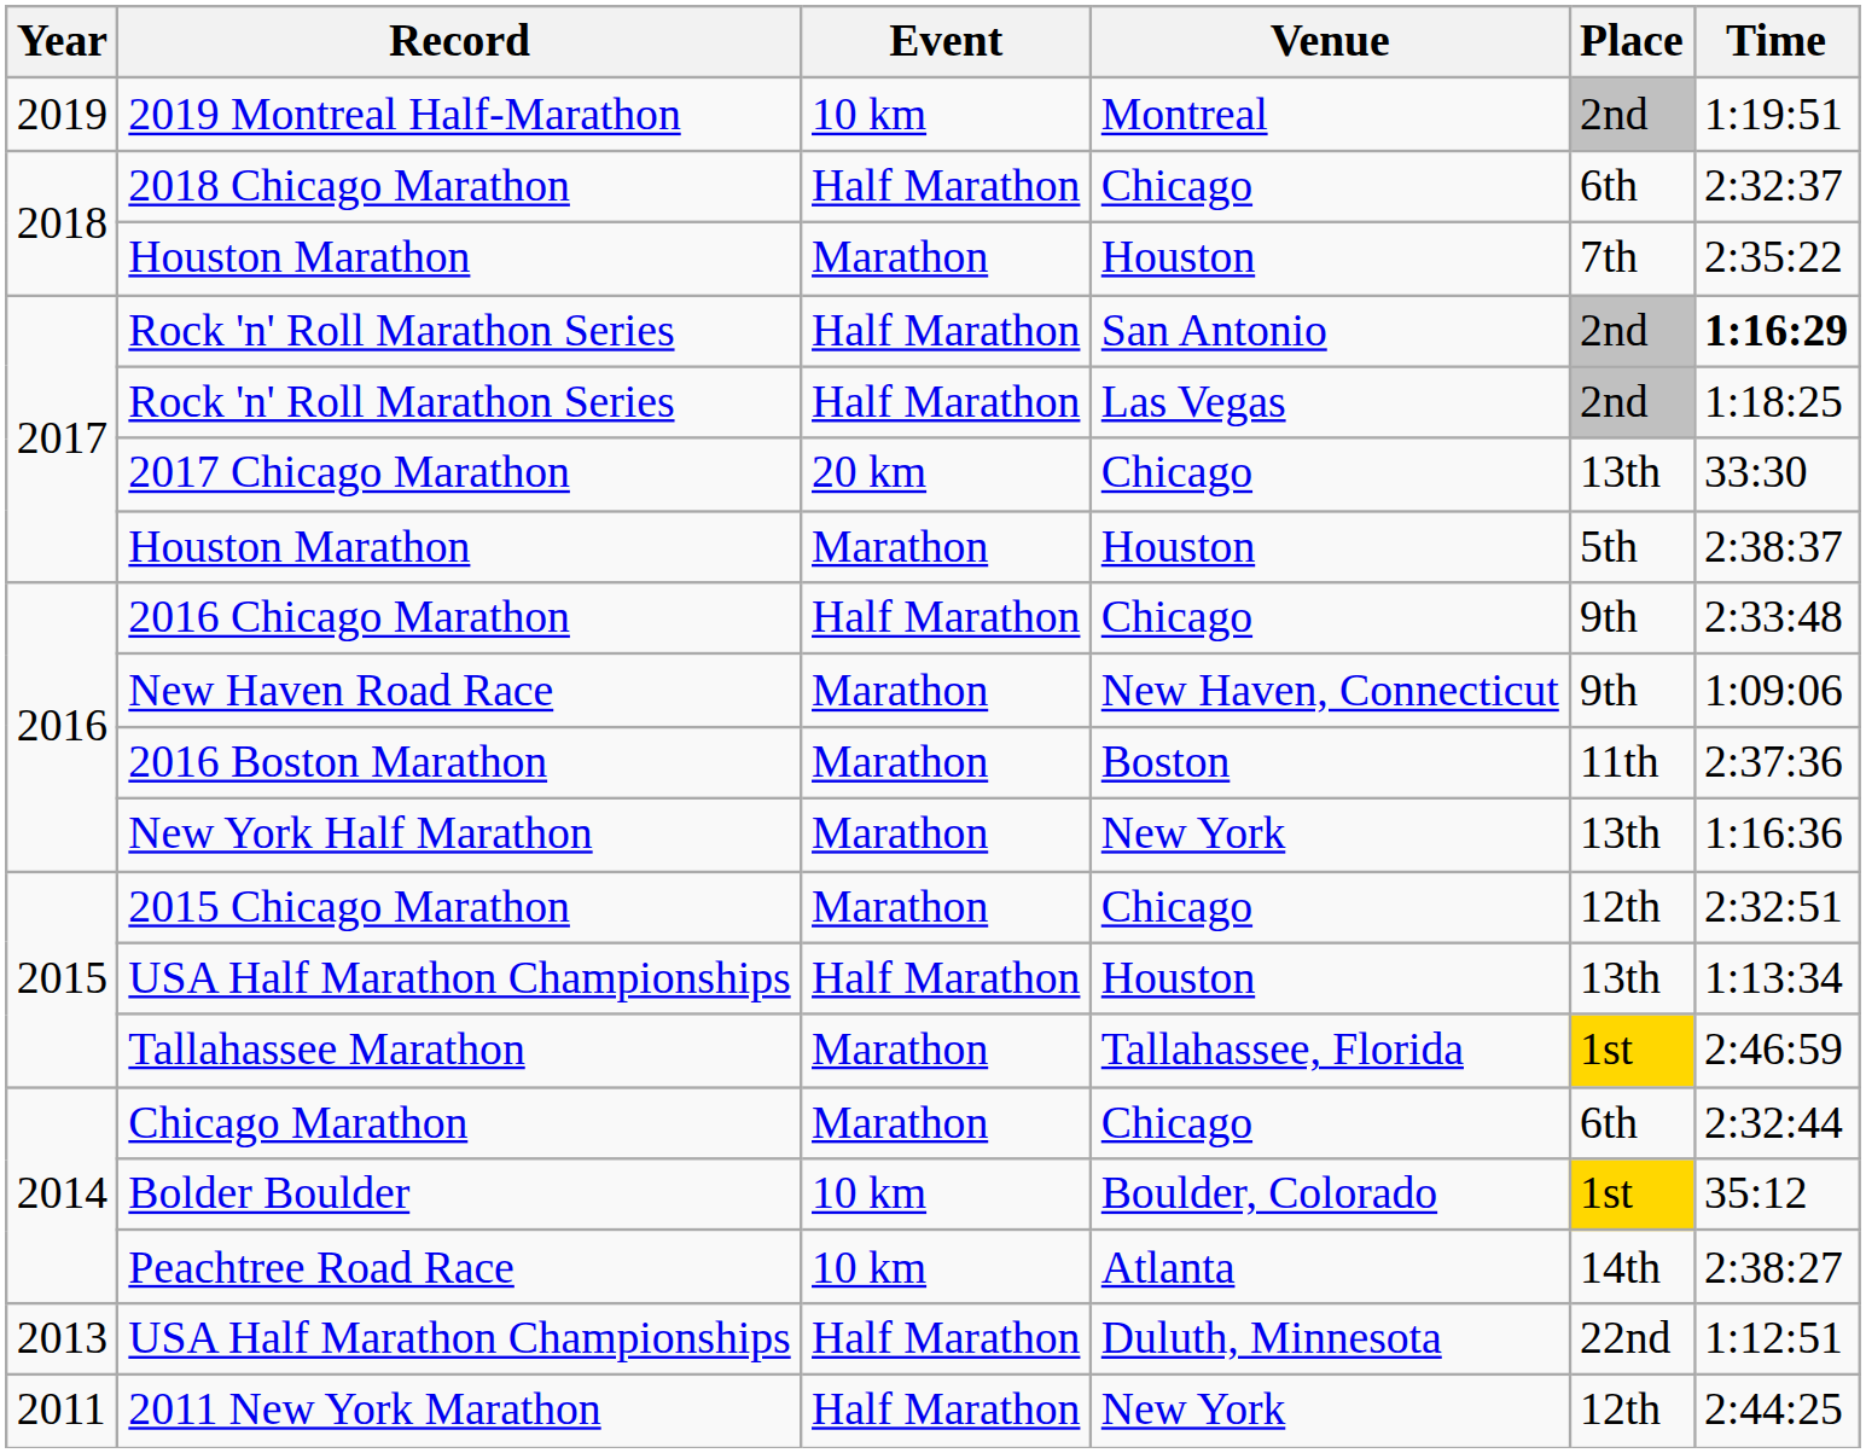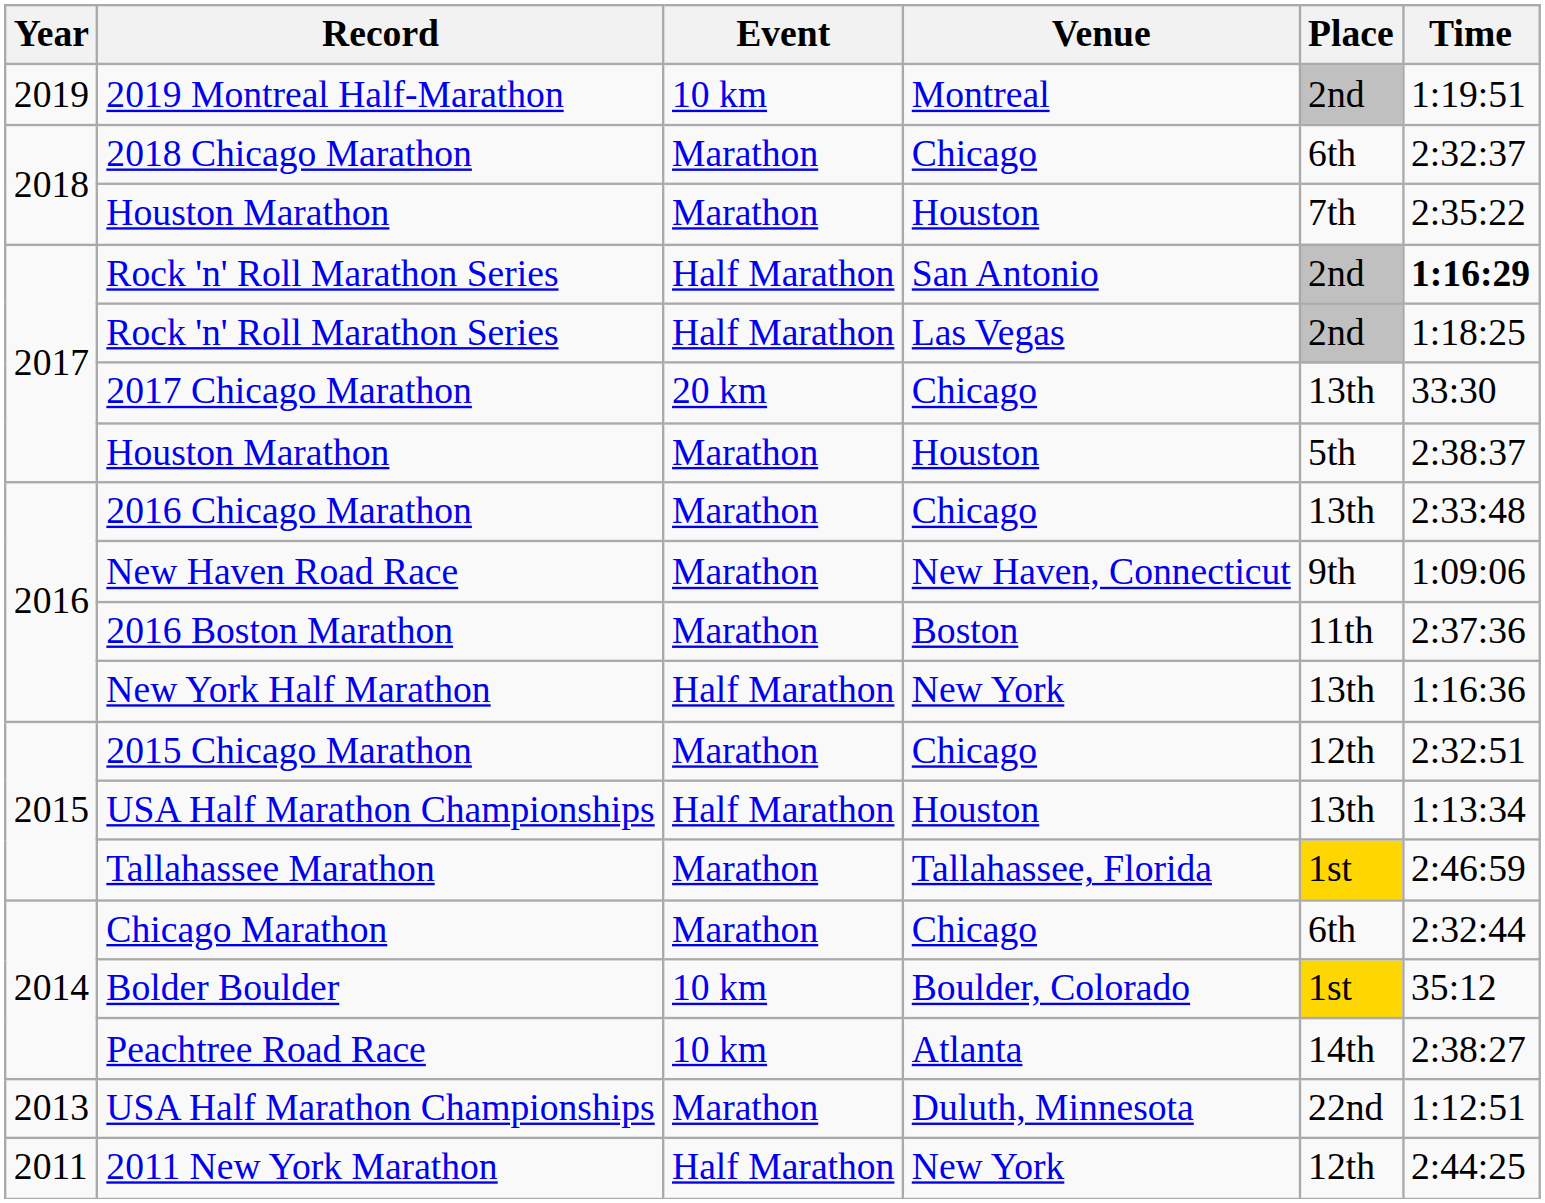 <table class="wikitable sortable">
 <tr>
 <th>Year</th>
 <th>Record</th>
 <th>Event</th>
 <th>Venue</th>
 <th>Place</th>
 <th>Time</th>
 </tr>
 <tr>
 <td rowspan=1>2019</td>
 <td><a href='#'>2019 Montreal Half-Marathon</a></td>
 <td><a href='#'>10 km</a></td>
 <td><a href='#'>Montreal</a></td>
 <td style="background:silver;">2nd</td>
 <td>1:19:51</td>
 </tr>
 <tr>
 <td rowspan=2>2018</td>
 <td><a href='#'>2018 Chicago Marathon</a></td>
-<td><a href='#'>Half Marathon</a></td>
+<td><a href='#'>Marathon</a></td>
 <td><a href='#'>Chicago</a></td>
 <td>6th</td>
 <td>2:32:37</td>
 </tr>
 <tr>
 <td><a href='#'>Houston Marathon</a></td>
 <td><a href='#'>Marathon</a></td>
 <td><a href='#'>Houston</a></td>
 <td>7th</td>
 <td>2:35:22</td>
 </tr>
 <tr>
 <td rowspan=4>2017</td>
 <td><a href='#'>Rock 'n' Roll Marathon Series</a></td>
 <td><a href='#'>Half Marathon</a></td>
 <td><a href='#'>San Antonio</a></td>
 <td style="background:silver;">2nd</td>
 <td><strong>1:16:29</strong></td>
 </tr>
 <tr>
 <td><a href='#'>Rock 'n' Roll Marathon Series</a></td>
 <td><a href='#'>Half Marathon</a></td>
 <td><a href='#'>Las Vegas</a></td>
 <td style="background:silver;">2nd</td>
 <td>1:18:25</td>
 </tr>
 <tr>
 <td><a href='#'>2017 Chicago Marathon</a></td>
 <td><a href='#'>20 km</a></td>
 <td><a href='#'>Chicago</a></td>
 <td>13th</td>
 <td>33:30</td>
 </tr>
 <tr>
 <td><a href='#'>Houston Marathon</a></td>
 <td><a href='#'>Marathon</a></td>
 <td><a href='#'>Houston</a></td>
 <td>5th</td>
 <td>2:38:37</td>
 </tr>
 <tr>
 <td rowspan=4>2016</td>
 <td><a href='#'>2016 Chicago Marathon</a></td>
-<td><a href='#'>Half Marathon</a></td>
+<td><a href='#'>Marathon</a></td>
 <td><a href='#'>Chicago</a></td>
-<td>9th</td>
+<td>13th</td>
 <td>2:33:48</td>
 </tr>
 <tr>
 <td><a href='#'>New Haven Road Race</a></td>
 <td><a href='#'>Marathon</a></td>
 <td><a href='#'>New Haven, Connecticut</a></td>
 <td>9th</td>
 <td>1:09:06</td>
 </tr>
 <tr>
 <td><a href='#'>2016 Boston Marathon</a></td>
 <td><a href='#'>Marathon</a></td>
 <td><a href='#'>Boston</a></td>
 <td>11th</td>
 <td>2:37:36</td>
 </tr>
 <tr>
 <td><a href='#'>New York Half Marathon</a></td>
-<td><a href='#'>Marathon</a></td>
+<td><a href='#'>Half Marathon</a></td>
 <td><a href='#'>New York</a></td>
 <td>13th</td>
 <td>1:16:36</td>
 </tr>
 <tr>
 <td rowspan=3>2015</td>
 <td><a href='#'>2015 Chicago Marathon</a></td>
 <td><a href='#'>Marathon</a></td>
 <td><a href='#'>Chicago</a></td>
 <td>12th</td>
 <td>2:32:51</td>
 </tr>
 <tr>
 <td><a href='#'>USA Half Marathon Championships</a></td>
 <td><a href='#'>Half Marathon</a></td>
 <td><a href='#'>Houston</a></td>
 <td>13th</td>
 <td>1:13:34</td>
 </tr>
 <tr>
 <td><a href='#'>Tallahassee Marathon</a></td>
 <td><a href='#'>Marathon</a></td>
 <td><a href='#'>Tallahassee, Florida</a></td>
 <td style="background:gold;">1st</td>
 <td>2:46:59</td>
 </tr>
 <tr>
 <td rowspan=3>2014</td>
 <td><a href='#'>Chicago Marathon</a></td>
 <td><a href='#'>Marathon</a></td>
 <td><a href='#'>Chicago</a></td>
 <td>6th</td>
 <td>2:32:44</td>
 </tr>
 <tr>
 <td><a href='#'>Bolder Boulder</a></td>
 <td><a href='#'>10 km</a></td>
 <td><a href='#'>Boulder, Colorado</a></td>
 <td style="background:gold;">1st</td>
 <td>35:12</td>
 </tr>
 <tr>
 <td><a href='#'>Peachtree Road Race</a></td>
 <td><a href='#'>10 km</a></td>
 <td><a href='#'>Atlanta</a></td>
 <td>14th</td>
 <td>2:38:27</td>
 </tr>
 <tr>
 <td rowspan=1>2013</td>
 <td><a href='#'>USA Half Marathon Championships</a></td>
-<td><a href='#'>Half Marathon</a></td>
+<td><a href='#'>Marathon</a></td>
 <td><a href='#'>Duluth, Minnesota</a></td>
 <td>22nd</td>
 <td>1:12:51</td>
 </tr>
 <tr>
 <td rowspan=1>2011</td>
 <td><a href='#'>2011 New York Marathon</a></td>
 <td><a href='#'>Half Marathon</a></td>
 <td><a href='#'>New York</a></td>
 <td>12th</td>
 <td>2:44:25</td>
 </tr>
 </table>
